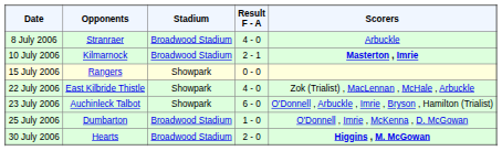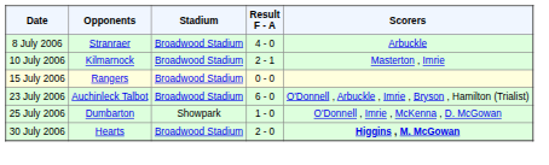 <table border="2" cellpadding="4" style="border-collapse:collapse; text-align:center; font-size:smaller;">
 <tr style="background:#f0f6ff;">
 <th><strong>Date</strong></th>
 <th><strong>Opponents</strong></th>
 <th><strong>Stadium</strong></th>
 <th><strong>Result<br>F - A</strong></th>
 <th><strong>Scorers</strong></th>
 </tr>
 <tr bgcolor="ddffdd">
 <td>8 July 2006</td>
 <td><a href='#'>Stranraer</a></td>
 <td><a href='#'>Broadwood Stadium</a></td>
 <td>4 - 0</td>
 <td><a href='#'>Arbuckle</a> </td>
 </tr>
 <tr bgcolor="ddffdd">
 <td>10 July 2006</td>
 <td><a href='#'>Kilmarnock</a></td>
 <td><a href='#'>Broadwood Stadium</a></td>
 <td>2 - 1</td>
-<td><strong><a href='#'>Masterton</a> , <a href='#'>Imrie</a> </strong></td>
+<td><a href='#'>Masterton</a> , <a href='#'>Imrie</a> </td>
 </tr>
 <tr bgcolor="ffffdd">
 <td>15 July 2006</td>
 <td><a href='#'>Rangers</a></td>
-<td>Showpark</td>
+<td><a href='#'>Broadwood Stadium</a></td>
 <td>0 - 0</td>
 <td></td>
 </tr>
 <tr bgcolor="ddffdd">
-<td>22 July 2006</td>
-<td><a href='#'>East Kilbride Thistle</a></td>
-<td>Showpark</td>
-<td>4 - 0</td>
-<td>Zok (Trialist) , <a href='#'>MacLennan</a> , <a href='#'>McHale</a> , <a href='#'>Arbuckle</a> </td>
-</tr>
-<tr bgcolor="ddffdd">
 <td>23 July 2006</td>
 <td><a href='#'>Auchinleck Talbot</a></td>
-<td>Showpark</td>
+<td><a href='#'>Broadwood Stadium</a></td>
 <td>6 - 0</td>
 <td><a href='#'>O'Donnell</a> , <a href='#'>Arbuckle</a>  , <a href='#'>Imrie</a> , <a href='#'>Bryson</a> , Hamilton (Trialist) </td>
 </tr>
 <tr bgcolor="ddffdd">
 <td>25 July 2006</td>
 <td><a href='#'>Dumbarton</a></td>
-<td><a href='#'>Broadwood Stadium</a></td>
+<td>Showpark</td>
 <td>1 - 0</td>
 <td><a href='#'>O'Donnell</a> , <a href='#'>Imrie</a> , <a href='#'>McKenna</a> , <a href='#'>D. McGowan</a> </td>
 </tr>
 <tr bgcolor="ddffdd">
 <td>30 July 2006</td>
 <td><a href='#'>Hearts</a></td>
 <td><a href='#'>Broadwood Stadium</a></td>
 <td>2 - 0</td>
 <td><strong><a href='#'>Higgins</a> , <a href='#'>M. McGowan</a> </strong></td>
 </tr>
 </table>
